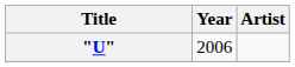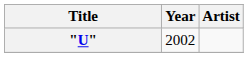 <table class="wikitable plainrowheaders" style="text-align:center;" border="1">
 <tr>
 <th scope="col" style="width:10em;">Title</th>
 <th scope="col">Year</th>
 <th scope="col">Artist</th>
 </tr>
 <tr>
 <th scope="row">"<a href='#'>U</a>"</th>
-<td>2006</td>
+<td>2002</td>
 <td></td>
 </tr>
 <tr>
 </tr>
 </table>
